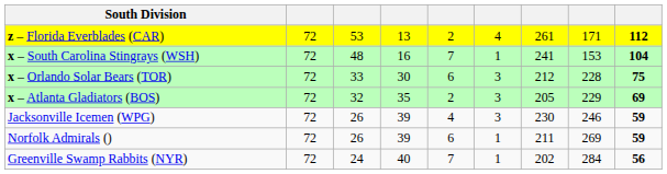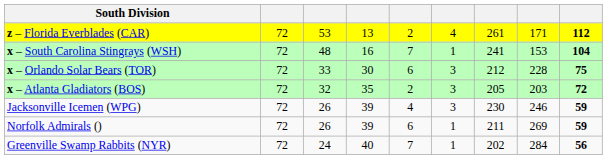 <table class="wikitable sortable" style="text-align:center">
 <tr>
 <th style="width:30%;" class="unsortable">South Division</th>
 <th style="width:5%;"></th>
 <th style="width:5%;"></th>
 <th style="width:5%;"></th>
 <th style="width:5%;"></th>
 <th style="width:5%;"></th>
 <th style="width:5%;"></th>
 <th style="width:5%;"></th>
 <th style="width:5%;"></th>
 </tr>
 <tr bgcolor=#FFFF00>
 <td align=left><strong>z</strong> – <a href='#'>Florida Everblades</a> (<a href='#'>CAR</a>)</td>
 <td>72</td>
 <td>53</td>
 <td>13</td>
 <td>2</td>
 <td>4</td>
 <td>261</td>
 <td>171</td>
 <td><strong>112</strong></td>
 </tr>
 <tr bgcolor=#bbffbb>
 <td align=left><strong>x</strong> – <a href='#'>South Carolina Stingrays</a> (<a href='#'>WSH</a>)</td>
 <td>72</td>
 <td>48</td>
 <td>16</td>
 <td>7</td>
 <td>1</td>
 <td>241</td>
 <td>153</td>
 <td><strong>104</strong></td>
 </tr>
 <tr bgcolor=#bbffbb>
 <td align=left><strong>x</strong> – <a href='#'>Orlando Solar Bears</a> (<a href='#'>TOR</a>)</td>
 <td>72</td>
 <td>33</td>
 <td>30</td>
 <td>6</td>
 <td>3</td>
 <td>212</td>
 <td>228</td>
 <td><strong>75</strong></td>
 </tr>
 <tr bgcolor=#bbffbb>
 <td align=left><strong>x</strong> – <a href='#'>Atlanta Gladiators</a> (<a href='#'>BOS</a>)</td>
 <td>72</td>
 <td>32</td>
 <td>35</td>
 <td>2</td>
 <td>3</td>
 <td>205</td>
-<td>229</td>
-<td><strong>69</strong></td>
+<td>203</td>
+<td><strong>72</strong></td>
 </tr>
 <tr bgcolor=>
 <td align=left><a href='#'>Jacksonville Icemen</a> (<a href='#'>WPG</a>)</td>
 <td>72</td>
 <td>26</td>
 <td>39</td>
 <td>4</td>
 <td>3</td>
 <td>230</td>
 <td>246</td>
 <td><strong>59</strong></td>
 </tr>
 <tr bgcolor=>
 <td align=left><a href='#'>Norfolk Admirals</a> ()</td>
 <td>72</td>
 <td>26</td>
 <td>39</td>
 <td>6</td>
 <td>1</td>
 <td>211</td>
 <td>269</td>
 <td><strong>59</strong></td>
 </tr>
 <tr bgcolor=>
 <td align=left><a href='#'>Greenville Swamp Rabbits</a> (<a href='#'>NYR</a>)</td>
 <td>72</td>
 <td>24</td>
 <td>40</td>
 <td>7</td>
 <td>1</td>
 <td>202</td>
 <td>284</td>
 <td><strong>56</strong></td>
 </tr>
 </table>
